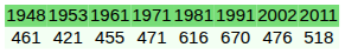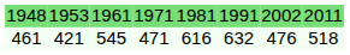 <table align="center" cellspacing="0" style="background:#f3fff3">
 <tr bgcolor="#77dd77">
 <td align="center">1948</td>
 <td align="center">1953</td>
 <td align="center">1961</td>
 <td align="center">1971</td>
 <td align="center">1981</td>
 <td align="center">1991</td>
 <td align="center">2002</td>
 <td align="center">2011</td>
 </tr>
 <tr>
 <td align="center">461</td>
 <td align="center">421</td>
-<td align="center">455</td>
+<td align="center">545</td>
 <td align="center">471</td>
 <td align="center">616</td>
-<td align="center">670</td>
+<td align="center">632</td>
 <td align="center">476</td>
 <td align="center">518</td>
 </tr>
 </table>
